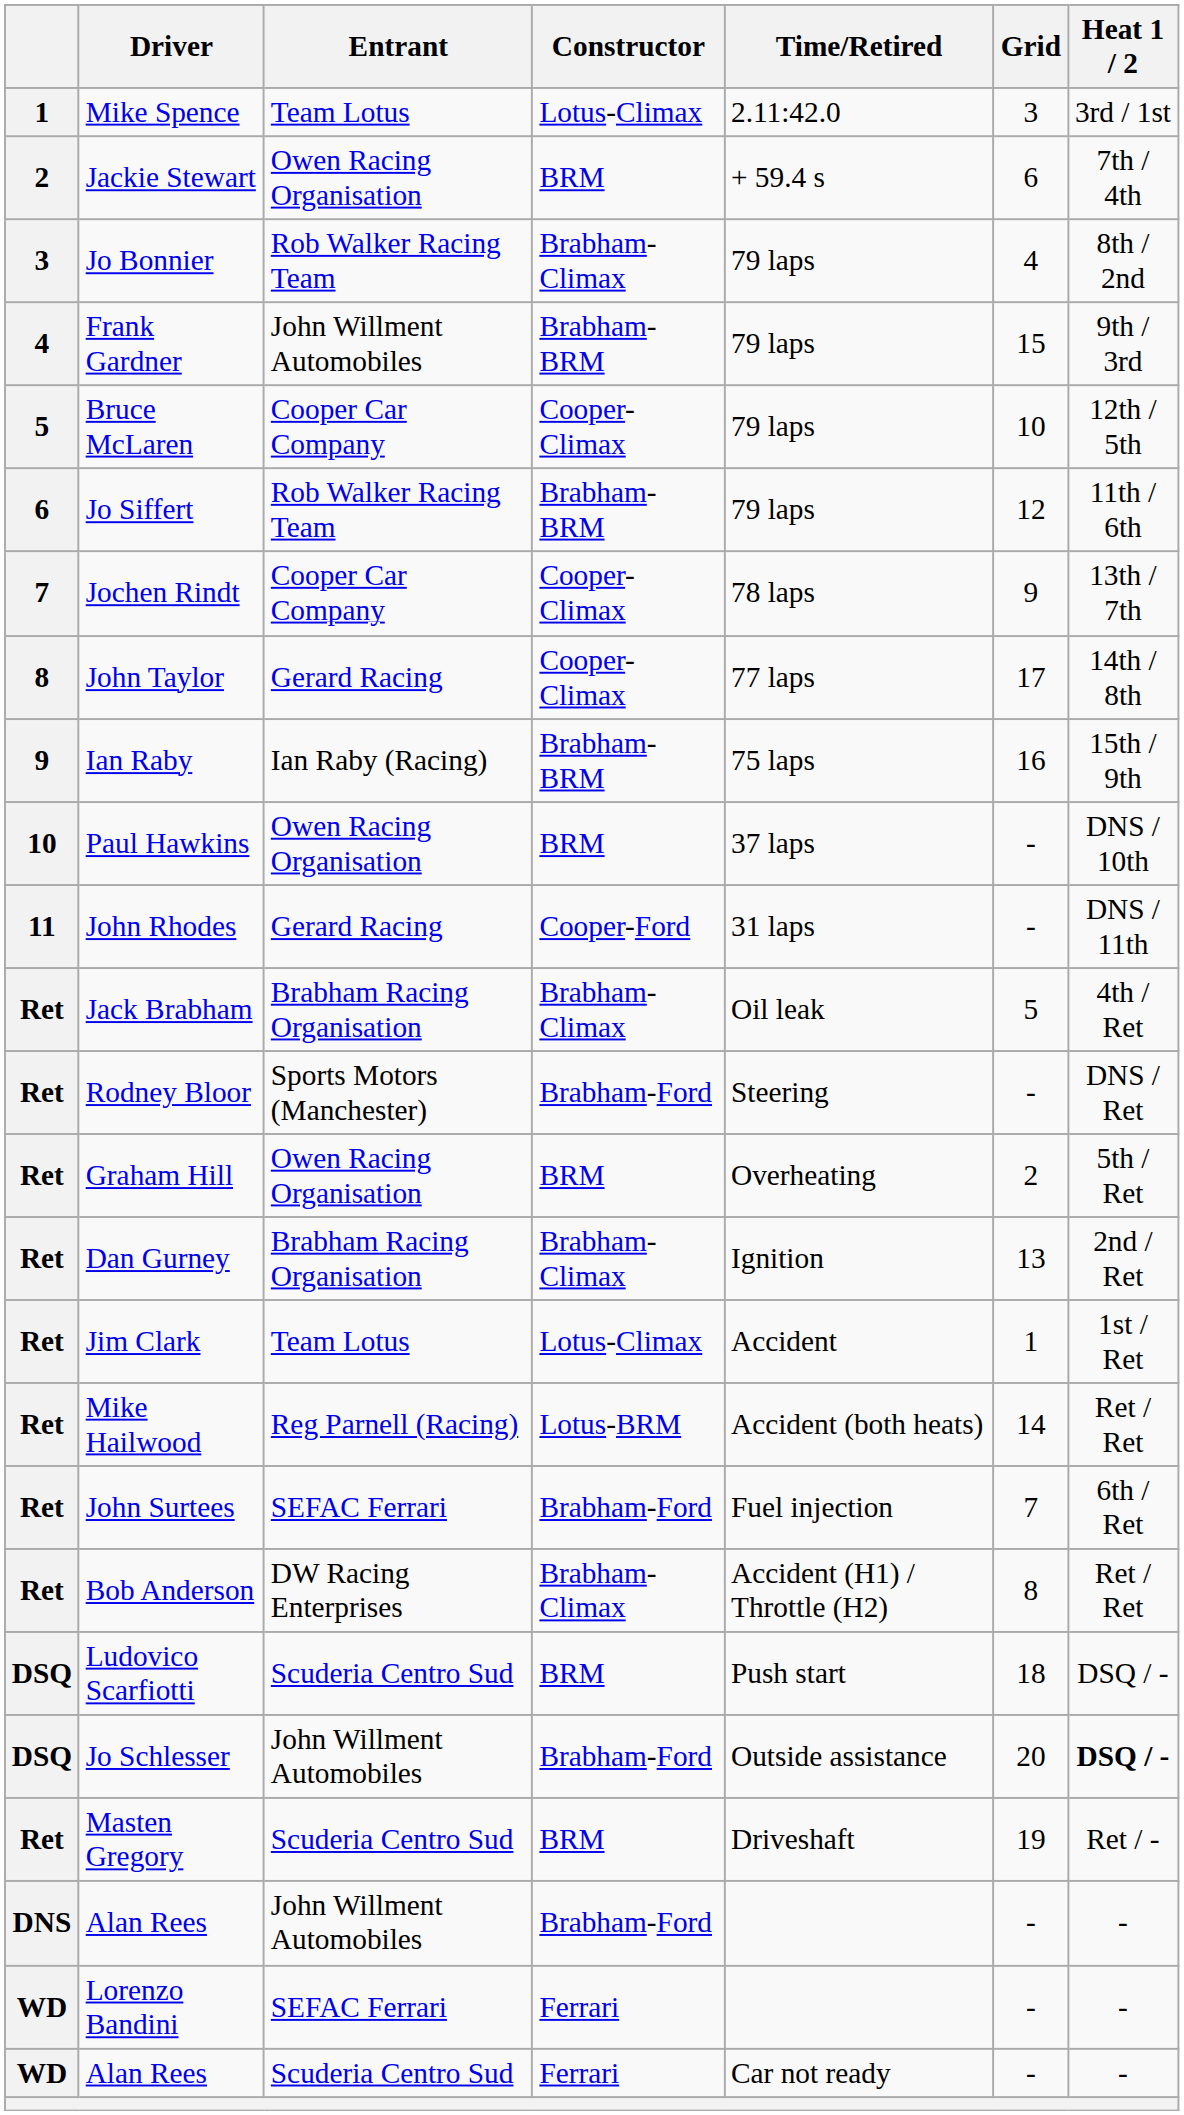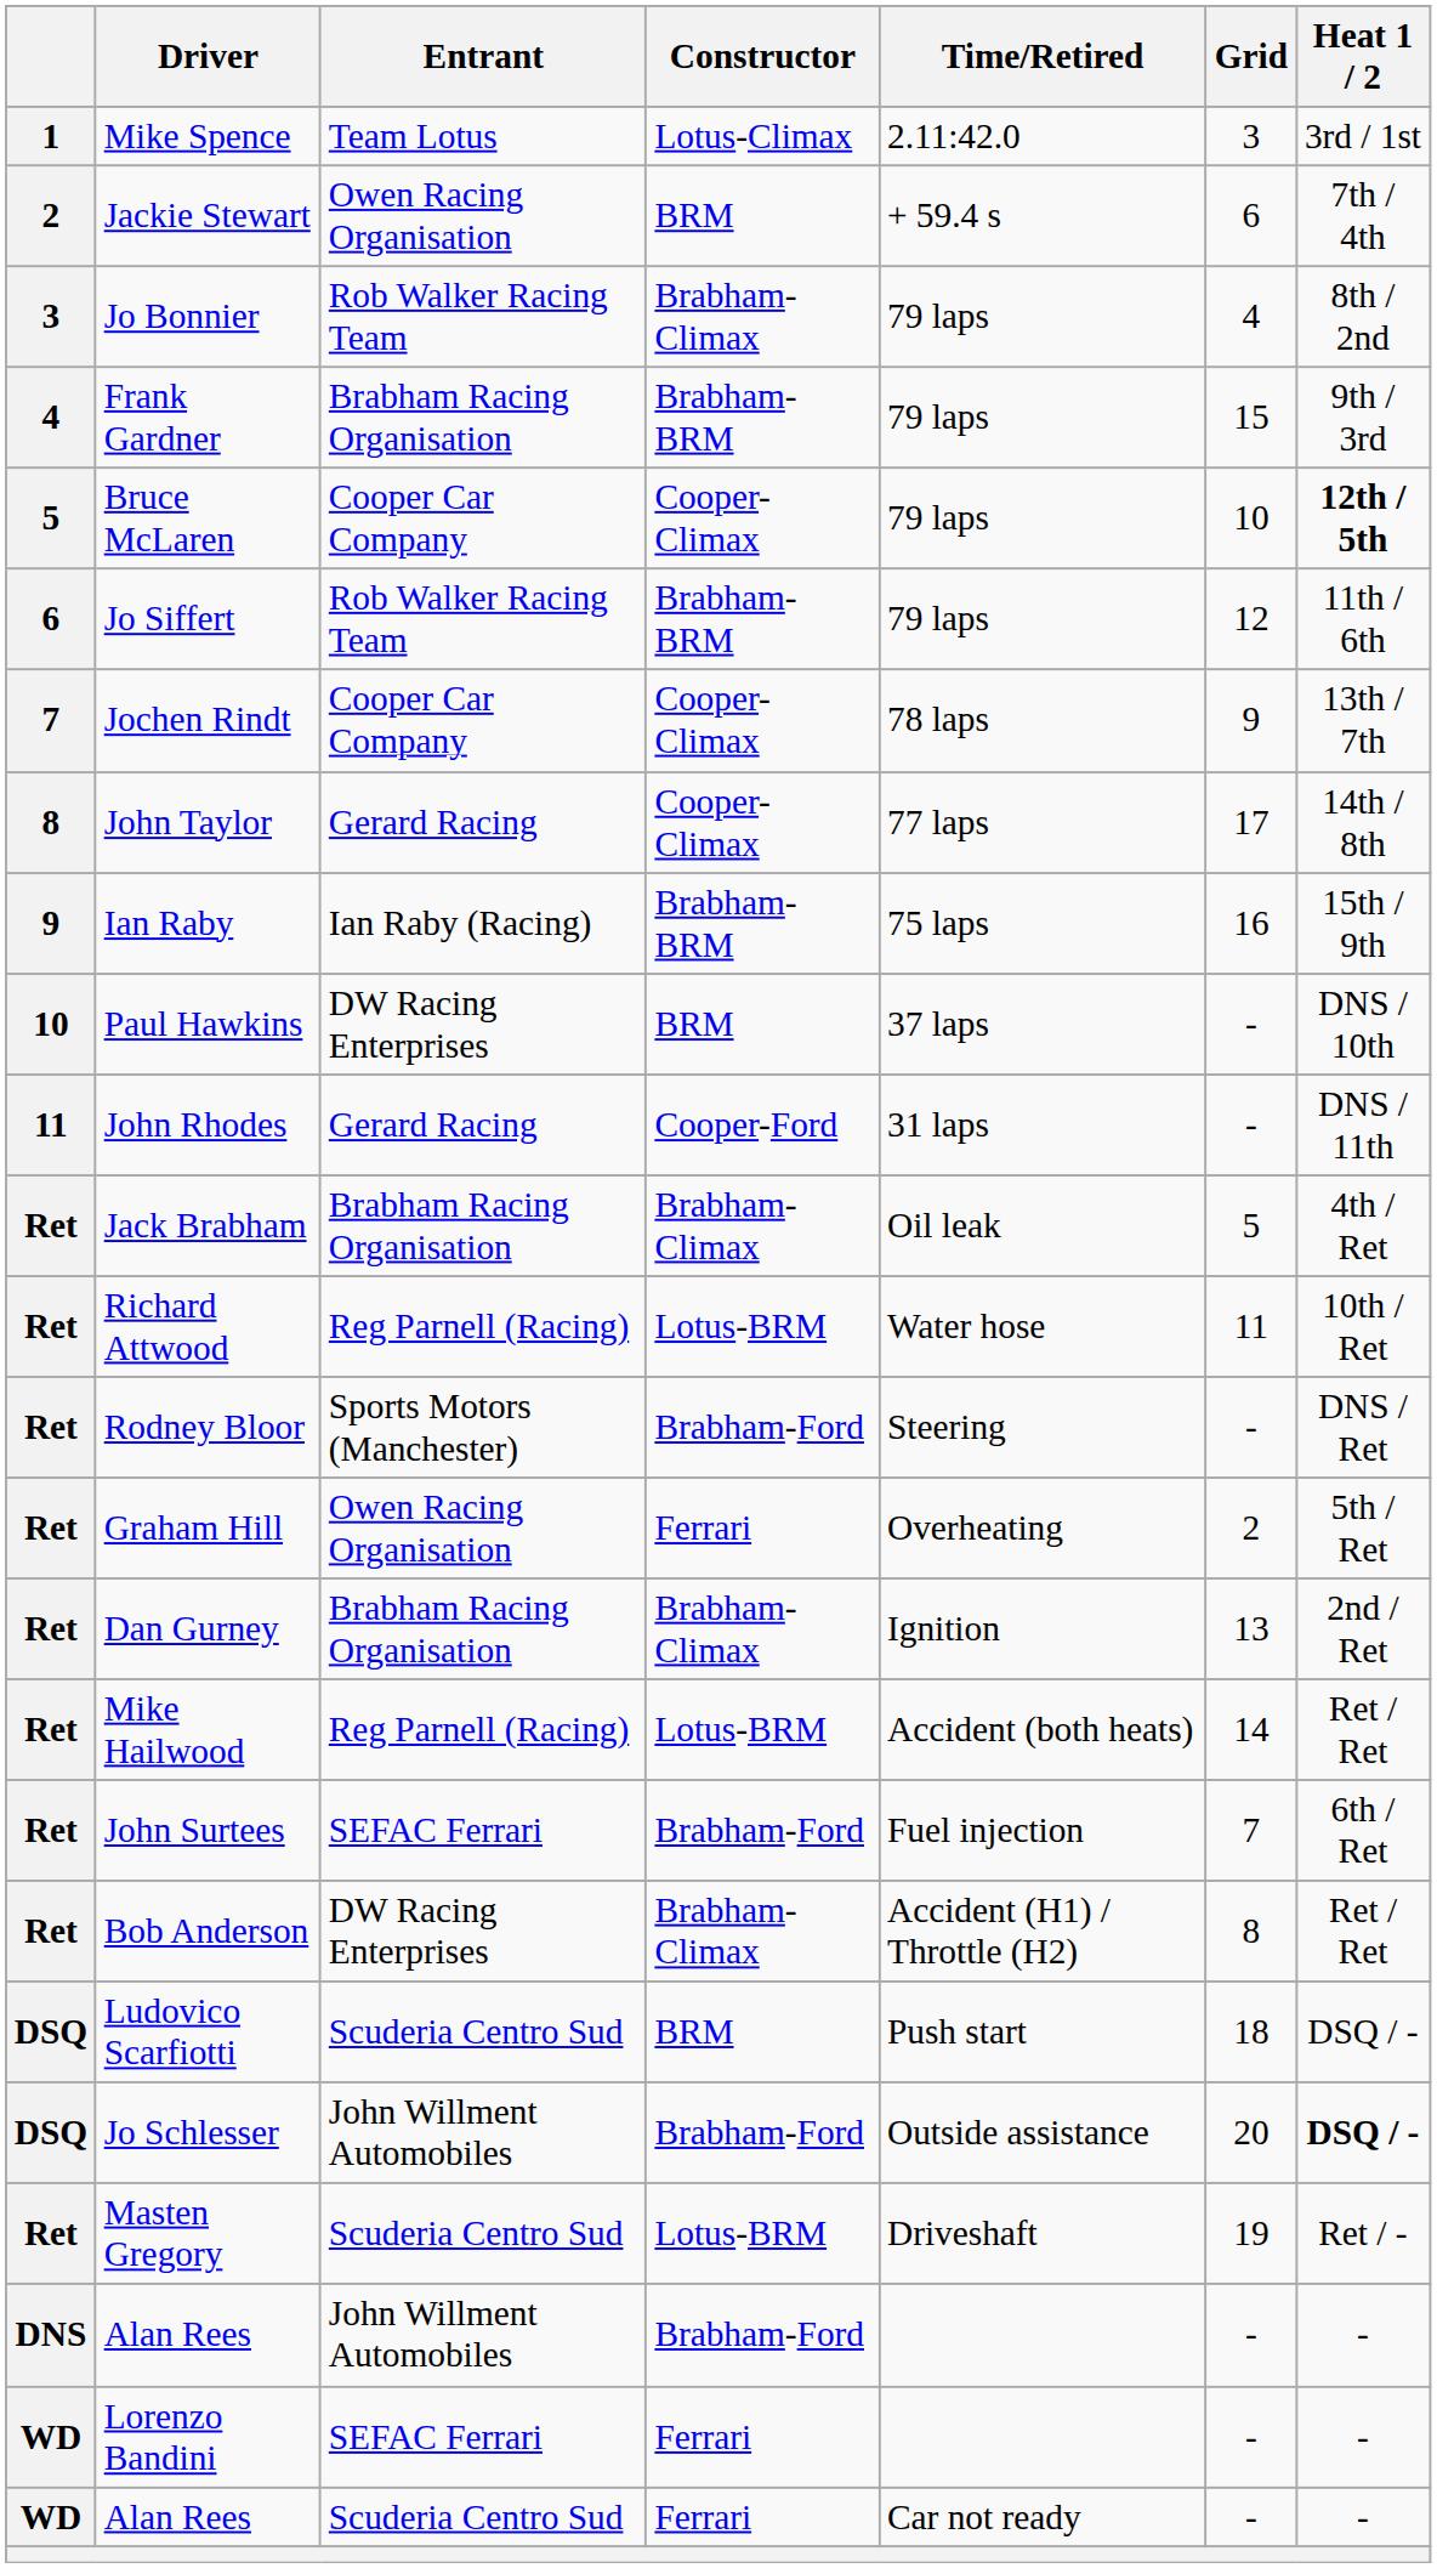 <table class="wikitable" style="font-size: 95%;">
 <tr>
 <th></th>
 <th>Driver</th>
 <th>Entrant</th>
 <th>Constructor</th>
 <th>Time/Retired</th>
 <th>Grid</th>
 <th>Heat 1 / 2</th>
 </tr>
 <tr>
 <th>1</th>
 <td> <a href='#'>Mike Spence</a></td>
 <td><a href='#'>Team Lotus</a></td>
 <td><a href='#'>Lotus</a>-<a href='#'>Climax</a></td>
 <td>2.11:42.0</td>
 <td style="text-align:center">3</td>
 <td style="text-align:center">3rd / 1st</td>
 </tr>
 <tr>
 <th>2</th>
 <td> <a href='#'>Jackie Stewart</a></td>
 <td><a href='#'>Owen Racing Organisation</a></td>
 <td><a href='#'>BRM</a></td>
 <td>+ 59.4 s</td>
 <td style="text-align:center">6</td>
 <td style="text-align:center">7th / 4th</td>
 </tr>
 <tr>
 <th>3</th>
 <td> <a href='#'>Jo Bonnier</a></td>
 <td><a href='#'>Rob Walker Racing Team</a></td>
 <td><a href='#'>Brabham</a>-<a href='#'>Climax</a></td>
 <td>79 laps</td>
 <td style="text-align:center">4</td>
 <td style="text-align:center">8th / 2nd</td>
 </tr>
 <tr>
 <th>4</th>
 <td> <a href='#'>Frank Gardner</a></td>
-<td>John Willment Automobiles</td>
+<td><a href='#'>Brabham Racing Organisation</a></td>
 <td><a href='#'>Brabham</a>-<a href='#'>BRM</a></td>
 <td>79 laps</td>
 <td style="text-align:center">15</td>
 <td style="text-align:center">9th / 3rd</td>
 </tr>
 <tr>
 <th>5</th>
 <td> <a href='#'>Bruce McLaren</a></td>
 <td><a href='#'>Cooper Car Company</a></td>
 <td><a href='#'>Cooper</a>-<a href='#'>Climax</a></td>
 <td>79 laps</td>
 <td style="text-align:center">10</td>
-<td style="text-align:center">12th / 5th</td>
+<td style="text-align:center"><strong>12th / 5th</strong></td>
 </tr>
 <tr>
 <th>6</th>
 <td> <a href='#'>Jo Siffert</a></td>
 <td><a href='#'>Rob Walker Racing Team</a></td>
 <td><a href='#'>Brabham</a>-<a href='#'>BRM</a></td>
 <td>79 laps</td>
 <td style="text-align:center">12</td>
 <td style="text-align:center">11th / 6th</td>
 </tr>
 <tr>
 <th>7</th>
 <td> <a href='#'>Jochen Rindt</a></td>
 <td><a href='#'>Cooper Car Company</a></td>
 <td><a href='#'>Cooper</a>-<a href='#'>Climax</a></td>
 <td>78 laps</td>
 <td style="text-align:center">9</td>
 <td style="text-align:center">13th / 7th</td>
 </tr>
 <tr>
 <th>8</th>
 <td> <a href='#'>John Taylor</a></td>
 <td><a href='#'>Gerard Racing</a></td>
 <td><a href='#'>Cooper</a>-<a href='#'>Climax</a></td>
 <td>77 laps</td>
 <td style="text-align:center">17</td>
 <td style="text-align:center">14th / 8th</td>
 </tr>
 <tr>
 <th>9</th>
 <td> <a href='#'>Ian Raby</a></td>
 <td>Ian Raby (Racing)</td>
 <td><a href='#'>Brabham</a>-<a href='#'>BRM</a></td>
 <td>75 laps</td>
 <td style="text-align:center">16</td>
 <td style="text-align:center">15th / 9th</td>
 </tr>
 <tr>
 <th>10</th>
 <td> <a href='#'>Paul Hawkins</a></td>
-<td><a href='#'>Owen Racing Organisation</a></td>
+<td>DW Racing Enterprises</td>
 <td><a href='#'>BRM</a></td>
 <td>37 laps</td>
 <td style="text-align:center">-</td>
 <td style="text-align:center">DNS / 10th</td>
 </tr>
 <tr>
 <th>11</th>
 <td> <a href='#'>John Rhodes</a></td>
 <td><a href='#'>Gerard Racing</a></td>
 <td><a href='#'>Cooper</a>-<a href='#'>Ford</a></td>
 <td>31 laps</td>
 <td style="text-align:center">-</td>
 <td style="text-align:center">DNS / 11th</td>
 </tr>
 <tr>
 <th>Ret</th>
 <td> <a href='#'>Jack Brabham</a></td>
 <td><a href='#'>Brabham Racing Organisation</a></td>
 <td><a href='#'>Brabham</a>-<a href='#'>Climax</a></td>
 <td>Oil leak</td>
 <td style="text-align:center">5</td>
 <td style="text-align:center">4th / Ret</td>
 </tr>
 <tr>
 <th>Ret</th>
+<td> <a href='#'>Richard Attwood</a></td>
+<td><a href='#'>Reg Parnell (Racing)</a></td>
+<td><a href='#'>Lotus</a>-<a href='#'>BRM</a></td>
+<td>Water hose</td>
+<td style="text-align:center">11</td>
+<td style="text-align:center">10th / Ret</td>
+</tr>
+<tr>
+<th>Ret</th>
 <td> <a href='#'>Rodney Bloor</a></td>
 <td>Sports Motors (Manchester)</td>
 <td><a href='#'>Brabham</a>-<a href='#'>Ford</a></td>
 <td>Steering</td>
 <td style="text-align:center">-</td>
 <td style="text-align:center">DNS / Ret</td>
 </tr>
 <tr>
 <th>Ret</th>
 <td> <a href='#'>Graham Hill</a></td>
 <td><a href='#'>Owen Racing Organisation</a></td>
-<td><a href='#'>BRM</a></td>
+<td><a href='#'>Ferrari</a></td>
 <td>Overheating</td>
 <td style="text-align:center">2</td>
 <td style="text-align:center">5th / Ret</td>
 </tr>
 <tr>
 <th>Ret</th>
 <td> <a href='#'>Dan Gurney</a></td>
 <td><a href='#'>Brabham Racing Organisation</a></td>
 <td><a href='#'>Brabham</a>-<a href='#'>Climax</a></td>
 <td>Ignition</td>
 <td style="text-align:center">13</td>
 <td style="text-align:center">2nd / Ret</td>
-</tr>
-<tr>
-<th>Ret</th>
-<td> <a href='#'>Jim Clark</a></td>
-<td><a href='#'>Team Lotus</a></td>
-<td><a href='#'>Lotus</a>-<a href='#'>Climax</a></td>
-<td>Accident</td>
-<td style="text-align:center">1</td>
-<td style="text-align:center">1st / Ret</td>
 </tr>
 <tr>
 <th>Ret</th>
 <td> <a href='#'>Mike Hailwood</a></td>
 <td><a href='#'>Reg Parnell (Racing)</a></td>
 <td><a href='#'>Lotus</a>-<a href='#'>BRM</a></td>
 <td>Accident (both heats)</td>
 <td style="text-align:center">14</td>
 <td style="text-align:center">Ret / Ret</td>
 </tr>
 <tr>
 <th>Ret</th>
 <td> <a href='#'>John Surtees</a></td>
 <td><a href='#'>SEFAC Ferrari</a></td>
 <td><a href='#'>Brabham</a>-<a href='#'>Ford</a></td>
 <td>Fuel injection</td>
 <td style="text-align:center">7</td>
 <td style="text-align:center">6th / Ret</td>
 </tr>
 <tr>
 <th>Ret</th>
 <td> <a href='#'>Bob Anderson</a></td>
 <td>DW Racing Enterprises</td>
 <td><a href='#'>Brabham</a>-<a href='#'>Climax</a></td>
 <td>Accident (H1) / Throttle (H2)</td>
 <td style="text-align:center">8</td>
 <td style="text-align:center">Ret / Ret</td>
 </tr>
 <tr>
 <th>DSQ</th>
 <td> <a href='#'>Ludovico Scarfiotti</a></td>
 <td><a href='#'>Scuderia Centro Sud</a></td>
 <td><a href='#'>BRM</a></td>
 <td>Push start</td>
 <td style="text-align:center">18</td>
 <td style="text-align:center">DSQ / -</td>
 </tr>
 <tr>
 <th>DSQ</th>
 <td> <a href='#'>Jo Schlesser</a></td>
 <td>John Willment Automobiles</td>
 <td><a href='#'>Brabham</a>-<a href='#'>Ford</a></td>
 <td>Outside assistance</td>
 <td style="text-align:center">20</td>
 <td style="text-align:center"><strong>DSQ / -</strong></td>
 </tr>
 <tr>
 <th>Ret</th>
 <td> <a href='#'>Masten Gregory</a></td>
 <td><a href='#'>Scuderia Centro Sud</a></td>
-<td><a href='#'>BRM</a></td>
+<td><a href='#'>Lotus</a>-<a href='#'>BRM</a></td>
 <td>Driveshaft</td>
 <td style="text-align:center">19</td>
 <td style="text-align:center">Ret / -</td>
 </tr>
 <tr>
 <th>DNS</th>
 <td> <a href='#'>Alan Rees</a></td>
 <td>John Willment Automobiles</td>
 <td><a href='#'>Brabham</a>-<a href='#'>Ford</a></td>
 <td></td>
 <td style="text-align:center">-</td>
 <td style="text-align:center">-</td>
 </tr>
 <tr>
 <th>WD</th>
 <td> <a href='#'>Lorenzo Bandini</a></td>
 <td><a href='#'>SEFAC Ferrari</a></td>
 <td><a href='#'>Ferrari</a></td>
 <td></td>
 <td style="text-align:center">-</td>
 <td style="text-align:center">-</td>
 </tr>
 <tr>
 <th>WD</th>
 <td> <a href='#'>Alan Rees</a></td>
 <td><a href='#'>Scuderia Centro Sud</a></td>
 <td><a href='#'>Ferrari</a></td>
 <td>Car not ready</td>
 <td style="text-align:center">-</td>
 <td style="text-align:center">-</td>
 </tr>
 <tr>
 <th colspan="7"></th>
 </tr>
 </table>
